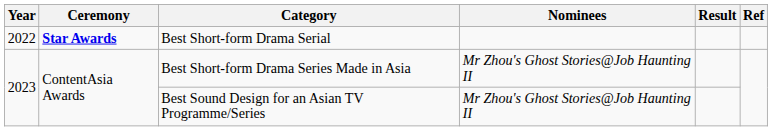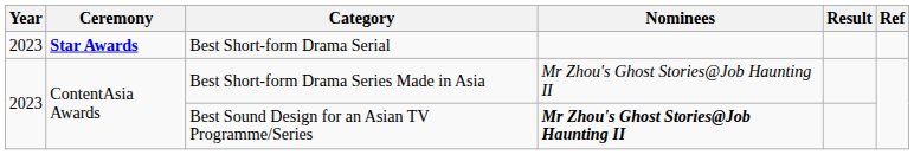 <table class="wikitable sortable">
 <tr>
 <th>Year</th>
 <th>Ceremony</th>
 <th>Category</th>
 <th>Nominees</th>
 <th>Result</th>
 <th>Ref</th>
 </tr>
 <tr>
-<td>2022</td>
+<td>2023</td>
 <td><strong><a href='#'>Star Awards</a></strong></td>
 <td>Best Short-form Drama Serial</td>
 <td></td>
 <td></td>
 <td></td>
 </tr>
 <tr>
 <td rowspan=2>2023</td>
 <td rowspan=2>ContentAsia Awards</td>
 <td>Best Short-form Drama Series Made in Asia</td>
 <td><em>Mr Zhou's Ghost Stories@Job Haunting II</em></td>
 <td></td>
 <td rowspan=2></td>
 </tr>
 <tr>
 <td>Best Sound Design for an Asian TV Programme/Series</td>
-<td><em>Mr Zhou's Ghost Stories@Job Haunting II</em></td>
+<td><strong><em>Mr Zhou's Ghost Stories@Job Haunting II</em></strong></td>
 <td></td>
 </tr>
 </table>
